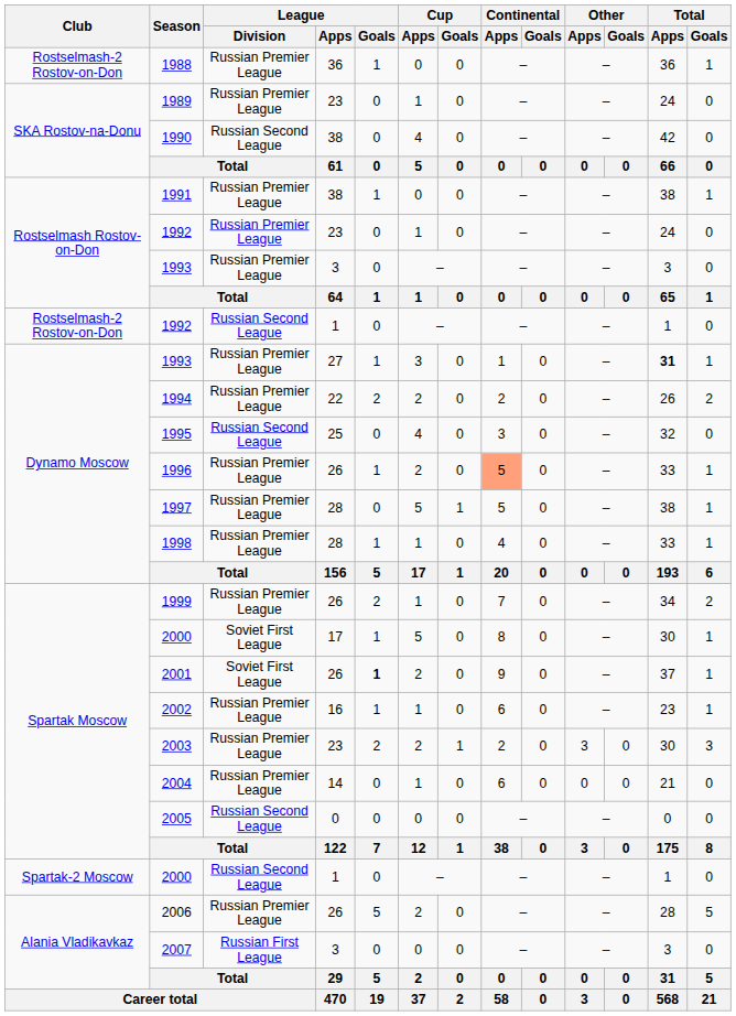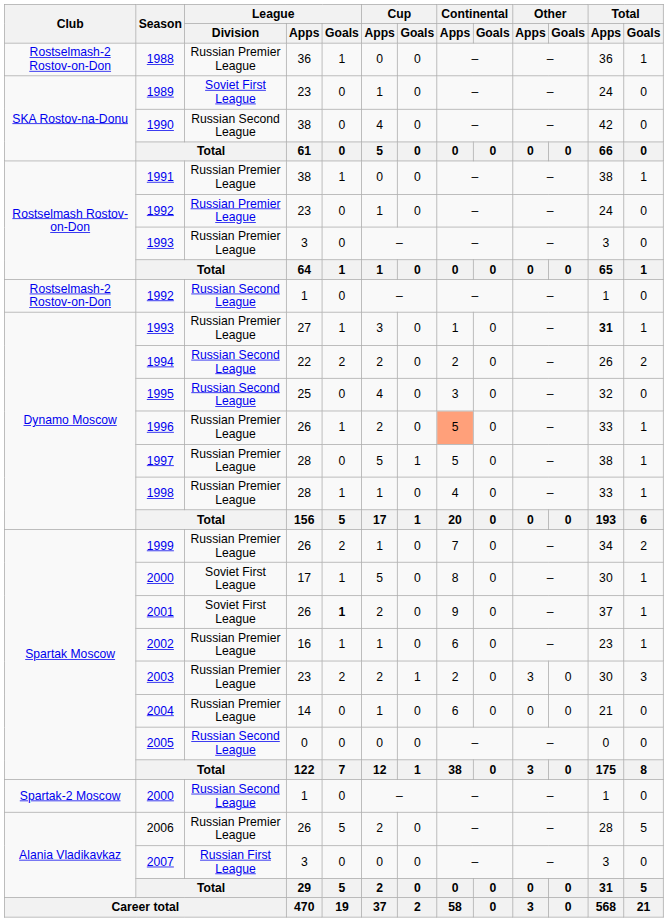 <table class="wikitable" style="text-align: center;">
 <tr>
 <th rowspan=2>Club</th>
 <th rowspan=2>Season</th>
 <th colspan=3>League</th>
 <th colspan=2>Cup</th>
 <th colspan=2>Continental</th>
 <th colspan=2>Other</th>
 <th colspan=2>Total</th>
 </tr>
 <tr>
 <th>Division</th>
 <th>Apps</th>
 <th>Goals</th>
 <th>Apps</th>
 <th>Goals</th>
 <th>Apps</th>
 <th>Goals</th>
 <th>Apps</th>
 <th>Goals</th>
 <th>Apps</th>
 <th>Goals</th>
 </tr>
 <tr>
 <td><a href='#'>Rostselmash-2 Rostov-on-Don</a></td>
 <td><a href='#'>1988</a></td>
 <td>Russian Premier League</td>
 <td>36</td>
 <td>1</td>
 <td>0</td>
 <td>0</td>
 <td colspan=2>–</td>
 <td colspan=2>–</td>
 <td>36</td>
 <td>1</td>
 </tr>
 <tr>
 <td rowspan="3"><a href='#'>SKA Rostov-na-Donu</a></td>
 <td><a href='#'>1989</a></td>
-<td>Russian Premier League</td>
+<td><a href='#'>Soviet First League</a></td>
 <td>23</td>
 <td>0</td>
 <td>1</td>
 <td>0</td>
 <td colspan=2>–</td>
 <td colspan=2>–</td>
 <td>24</td>
 <td>0</td>
 </tr>
 <tr>
 <td><a href='#'>1990</a></td>
 <td>Russian Second League</td>
 <td>38</td>
 <td>0</td>
 <td>4</td>
 <td>0</td>
 <td colspan=2>–</td>
 <td colspan=2>–</td>
 <td>42</td>
 <td>0</td>
 </tr>
 <tr>
 <th colspan=2>Total</th>
 <th>61</th>
 <th>0</th>
 <th>5</th>
 <th>0</th>
 <th>0</th>
 <th>0</th>
 <th>0</th>
 <th>0</th>
 <th>66</th>
 <th>0</th>
 </tr>
 <tr>
 <td rowspan="4"><a href='#'>Rostselmash Rostov-on-Don</a></td>
 <td><a href='#'>1991</a></td>
 <td>Russian Premier League</td>
 <td>38</td>
 <td>1</td>
 <td>0</td>
 <td>0</td>
 <td colspan=2>–</td>
 <td colspan=2>–</td>
 <td>38</td>
 <td>1</td>
 </tr>
 <tr>
 <td><a href='#'>1992</a></td>
 <td><a href='#'>Russian Premier League</a></td>
 <td>23</td>
 <td>0</td>
 <td>1</td>
 <td>0</td>
 <td colspan=2>–</td>
 <td colspan=2>–</td>
 <td>24</td>
 <td>0</td>
 </tr>
 <tr>
 <td><a href='#'>1993</a></td>
 <td>Russian Premier League</td>
 <td>3</td>
 <td>0</td>
 <td colspan=2>–</td>
 <td colspan=2>–</td>
 <td colspan=2>–</td>
 <td>3</td>
 <td>0</td>
 </tr>
 <tr>
 <th colspan=2>Total</th>
 <th>64</th>
 <th>1</th>
 <th>1</th>
 <th>0</th>
 <th>0</th>
 <th>0</th>
 <th>0</th>
 <th>0</th>
 <th>65</th>
 <th>1</th>
 </tr>
 <tr>
 <td><a href='#'>Rostselmash-2 Rostov-on-Don</a></td>
 <td><a href='#'>1992</a></td>
 <td><a href='#'>Russian Second League</a></td>
 <td>1</td>
 <td>0</td>
 <td colspan=2>–</td>
 <td colspan=2>–</td>
 <td colspan=2>–</td>
 <td>1</td>
 <td>0</td>
 </tr>
 <tr>
 <td rowspan="7"><a href='#'>Dynamo Moscow</a></td>
 <td><a href='#'>1993</a></td>
 <td>Russian Premier League</td>
 <td>27</td>
 <td>1</td>
 <td>3</td>
 <td>0</td>
 <td>1</td>
 <td>0</td>
 <td colspan=2>–</td>
 <td><strong>31</strong></td>
 <td>1</td>
 </tr>
 <tr>
 <td><a href='#'>1994</a></td>
-<td>Russian Premier League</td>
+<td><a href='#'>Russian Second League</a></td>
 <td>22</td>
 <td>2</td>
 <td>2</td>
 <td>0</td>
 <td>2</td>
 <td>0</td>
 <td colspan=2>–</td>
 <td>26</td>
 <td>2</td>
 </tr>
 <tr>
 <td><a href='#'>1995</a></td>
 <td><a href='#'>Russian Second League</a></td>
 <td>25</td>
 <td>0</td>
 <td>4</td>
 <td>0</td>
 <td>3</td>
 <td>0</td>
 <td colspan=2>–</td>
 <td>32</td>
 <td>0</td>
 </tr>
 <tr>
 <td><a href='#'>1996</a></td>
 <td>Russian Premier League</td>
 <td>26</td>
 <td>1</td>
 <td>2</td>
 <td>0</td>
 <td style="background: lightsalmon;">5</td>
 <td>0</td>
 <td colspan=2>–</td>
 <td>33</td>
 <td>1</td>
 </tr>
 <tr>
 <td><a href='#'>1997</a></td>
 <td>Russian Premier League</td>
 <td>28</td>
 <td>0</td>
 <td>5</td>
 <td>1</td>
 <td>5</td>
 <td>0</td>
 <td colspan=2>–</td>
 <td>38</td>
 <td>1</td>
 </tr>
 <tr>
 <td><a href='#'>1998</a></td>
 <td>Russian Premier League</td>
 <td>28</td>
 <td>1</td>
 <td>1</td>
 <td>0</td>
 <td>4</td>
 <td>0</td>
 <td colspan=2>–</td>
 <td>33</td>
 <td>1</td>
 </tr>
 <tr>
 <th colspan=2>Total</th>
 <th>156</th>
 <th>5</th>
 <th>17</th>
 <th>1</th>
 <th>20</th>
 <th>0</th>
 <th>0</th>
 <th>0</th>
 <th>193</th>
 <th>6</th>
 </tr>
 <tr>
 <td rowspan="8"><a href='#'>Spartak Moscow</a></td>
 <td><a href='#'>1999</a></td>
 <td>Russian Premier League</td>
 <td>26</td>
 <td>2</td>
 <td>1</td>
 <td>0</td>
 <td>7</td>
 <td>0</td>
 <td colspan=2>–</td>
 <td>34</td>
 <td>2</td>
 </tr>
 <tr>
 <td><a href='#'>2000</a></td>
 <td>Soviet First League</td>
 <td>17</td>
 <td>1</td>
 <td>5</td>
 <td>0</td>
 <td>8</td>
 <td>0</td>
 <td colspan=2>–</td>
 <td>30</td>
 <td>1</td>
 </tr>
 <tr>
 <td><a href='#'>2001</a></td>
 <td>Soviet First League</td>
 <td>26</td>
 <td><strong>1</strong></td>
 <td>2</td>
 <td>0</td>
 <td>9</td>
 <td>0</td>
 <td colspan=2>–</td>
 <td>37</td>
 <td>1</td>
 </tr>
 <tr>
 <td><a href='#'>2002</a></td>
 <td>Russian Premier League</td>
 <td>16</td>
 <td>1</td>
 <td>1</td>
 <td>0</td>
 <td>6</td>
 <td>0</td>
 <td colspan=2>–</td>
 <td>23</td>
 <td>1</td>
 </tr>
 <tr>
 <td><a href='#'>2003</a></td>
 <td>Russian Premier League</td>
 <td>23</td>
 <td>2</td>
 <td>2</td>
 <td>1</td>
 <td>2</td>
 <td>0</td>
 <td>3</td>
 <td>0</td>
 <td>30</td>
 <td>3</td>
 </tr>
 <tr>
 <td><a href='#'>2004</a></td>
 <td>Russian Premier League</td>
 <td>14</td>
 <td>0</td>
 <td>1</td>
 <td>0</td>
 <td>6</td>
 <td>0</td>
 <td>0</td>
 <td>0</td>
 <td>21</td>
 <td>0</td>
 </tr>
 <tr>
 <td><a href='#'>2005</a></td>
 <td><a href='#'>Russian Second League</a></td>
 <td>0</td>
 <td>0</td>
 <td>0</td>
 <td>0</td>
 <td colspan=2>–</td>
 <td colspan=2>–</td>
 <td>0</td>
 <td>0</td>
 </tr>
 <tr>
 <th colspan=2>Total</th>
 <th>122</th>
 <th>7</th>
 <th>12</th>
 <th>1</th>
 <th>38</th>
 <th>0</th>
 <th>3</th>
 <th>0</th>
 <th>175</th>
 <th>8</th>
 </tr>
 <tr>
 <td><a href='#'>Spartak-2 Moscow</a></td>
 <td><a href='#'>2000</a></td>
 <td><a href='#'>Russian Second League</a></td>
 <td>1</td>
 <td>0</td>
 <td colspan=2>–</td>
 <td colspan=2>–</td>
 <td colspan=2>–</td>
 <td>1</td>
 <td>0</td>
 </tr>
 <tr>
 <td rowspan="3"><a href='#'>Alania Vladikavkaz</a></td>
 <td>2006</td>
 <td>Russian Premier League</td>
 <td>26</td>
 <td>5</td>
 <td>2</td>
 <td>0</td>
 <td colspan=2>–</td>
 <td colspan=2>–</td>
 <td>28</td>
 <td>5</td>
 </tr>
 <tr>
 <td><a href='#'>2007</a></td>
 <td><a href='#'>Russian First League</a></td>
 <td>3</td>
 <td>0</td>
 <td>0</td>
 <td>0</td>
 <td colspan=2>–</td>
 <td colspan=2>–</td>
 <td>3</td>
 <td>0</td>
 </tr>
 <tr>
 <th colspan=2>Total</th>
 <th>29</th>
 <th>5</th>
 <th>2</th>
 <th>0</th>
 <th>0</th>
 <th>0</th>
 <th>0</th>
 <th>0</th>
 <th>31</th>
 <th>5</th>
 </tr>
 <tr>
 <th colspan=3>Career total</th>
 <th>470</th>
 <th>19</th>
 <th>37</th>
 <th>2</th>
 <th>58</th>
 <th>0</th>
 <th>3</th>
 <th>0</th>
 <th>568</th>
 <th>21</th>
 </tr>
 </table>
